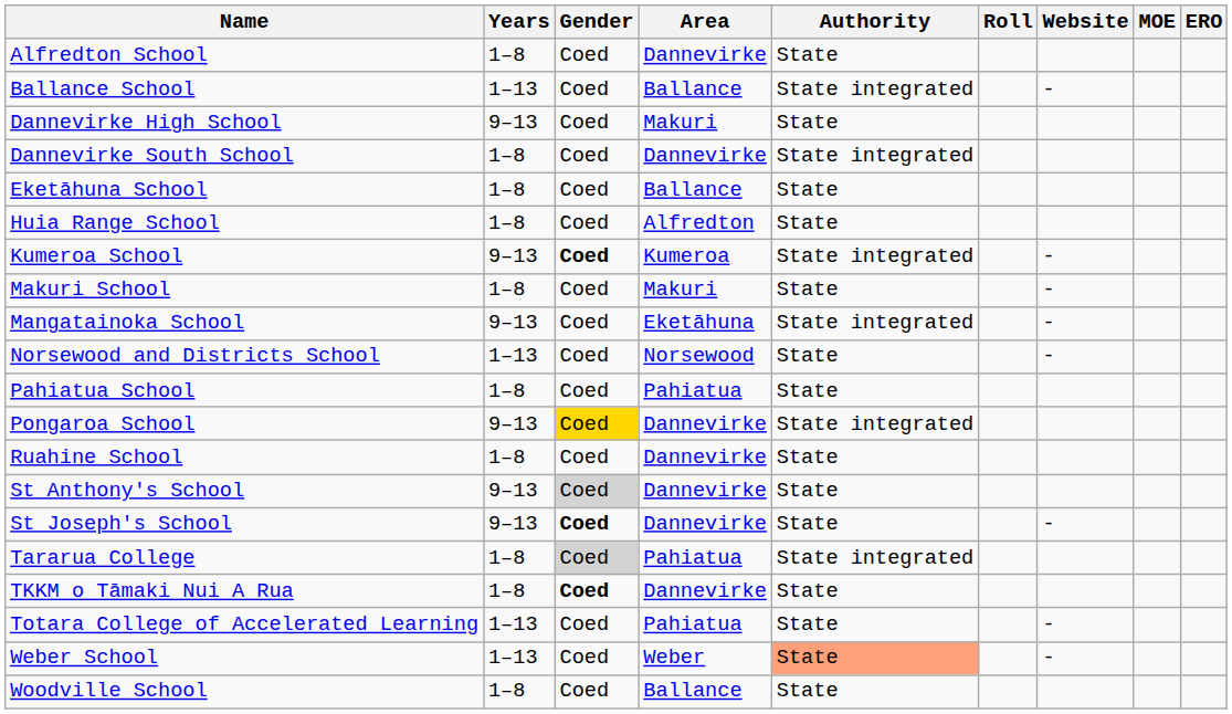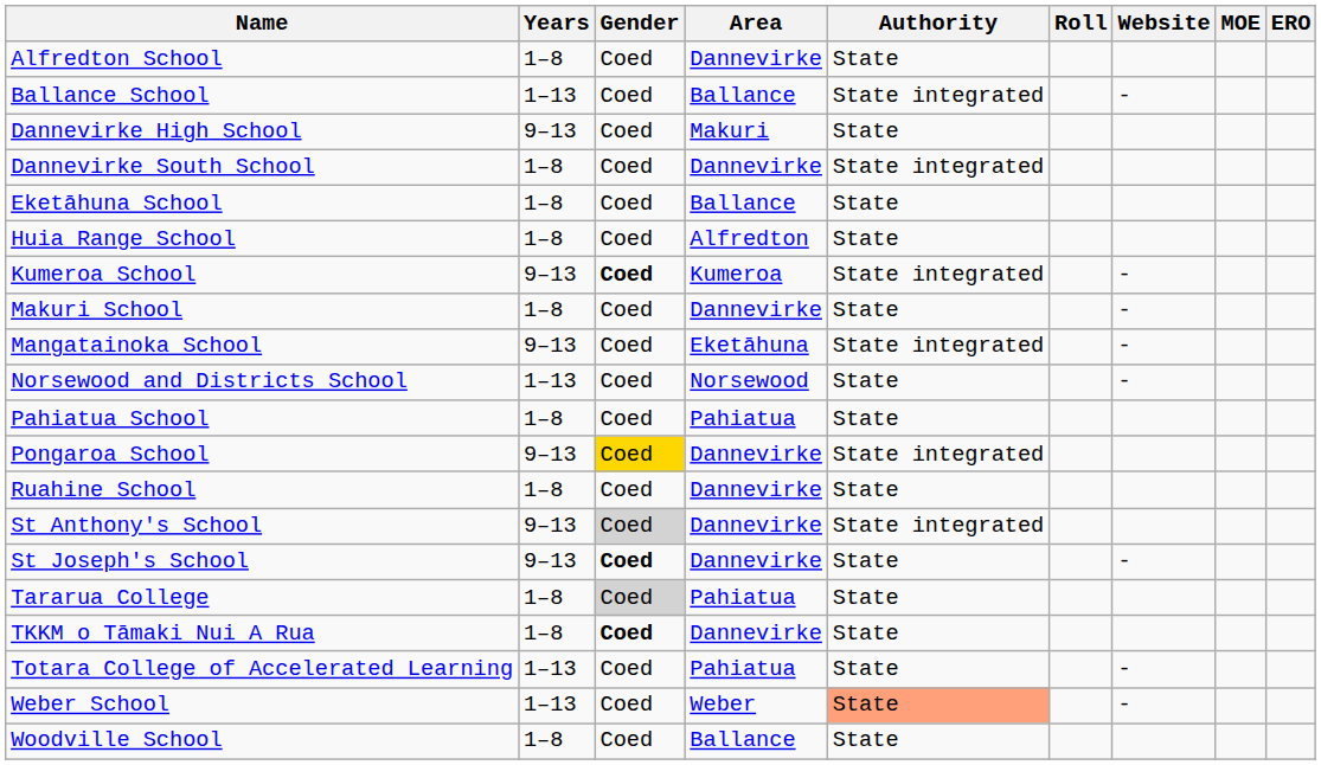 <table class="wikitable sortable">
 <tr>
 <th>Name</th>
 <th>Years</th>
 <th>Gender</th>
 <th>Area</th>
 <th>Authority</th>
 <th>Roll</th>
 <th>Website</th>
 <th>MOE</th>
 <th>ERO</th>
 </tr>
 <tr>
 <td><a href='#'>Alfredton School</a></td>
 <td>1–8</td>
 <td>Coed</td>
 <td><a href='#'>Dannevirke</a></td>
 <td>State</td>
 <td></td>
 <td></td>
 <td></td>
 <td></td>
 </tr>
 <tr>
 <td><a href='#'>Ballance School</a></td>
 <td>1–13</td>
 <td>Coed</td>
 <td><a href='#'>Ballance</a></td>
 <td>State integrated</td>
 <td></td>
 <td>-</td>
 <td></td>
 <td></td>
 </tr>
 <tr>
 <td><a href='#'>Dannevirke High School</a></td>
 <td>9–13</td>
 <td>Coed</td>
 <td><a href='#'>Makuri</a></td>
 <td>State</td>
 <td></td>
 <td></td>
 <td></td>
 <td></td>
 </tr>
 <tr>
 <td><a href='#'>Dannevirke South School</a></td>
 <td>1–8</td>
 <td>Coed</td>
 <td><a href='#'>Dannevirke</a></td>
 <td>State integrated</td>
 <td></td>
 <td></td>
 <td></td>
 <td></td>
 </tr>
 <tr>
 <td><a href='#'>Eketāhuna School</a></td>
 <td>1–8</td>
 <td>Coed</td>
 <td><a href='#'>Ballance</a></td>
 <td>State</td>
 <td></td>
 <td></td>
 <td></td>
 <td></td>
 </tr>
 <tr>
 <td><a href='#'>Huia Range School</a></td>
 <td>1–8</td>
 <td>Coed</td>
 <td><a href='#'>Alfredton</a></td>
 <td>State</td>
 <td></td>
 <td></td>
 <td></td>
 <td></td>
 </tr>
 <tr>
 <td><a href='#'>Kumeroa School</a></td>
 <td>9–13</td>
 <td><strong>Coed</strong></td>
 <td><a href='#'>Kumeroa</a></td>
 <td>State integrated</td>
 <td></td>
 <td>-</td>
 <td></td>
 <td></td>
 </tr>
 <tr>
 <td><a href='#'>Makuri School</a></td>
 <td>1–8</td>
 <td>Coed</td>
-<td><a href='#'>Makuri</a></td>
+<td><a href='#'>Dannevirke</a></td>
 <td>State</td>
 <td></td>
 <td>-</td>
 <td></td>
 <td></td>
 </tr>
 <tr>
 <td><a href='#'>Mangatainoka School</a></td>
 <td>9–13</td>
 <td>Coed</td>
 <td><a href='#'>Eketāhuna</a></td>
 <td>State integrated</td>
 <td></td>
 <td>-</td>
 <td></td>
 <td></td>
 </tr>
 <tr>
 <td><a href='#'>Norsewood and Districts School</a></td>
 <td>1–13</td>
 <td>Coed</td>
 <td><a href='#'>Norsewood</a></td>
 <td>State</td>
 <td></td>
 <td>-</td>
 <td></td>
 <td></td>
 </tr>
 <tr>
 <td><a href='#'>Pahiatua School</a></td>
 <td>1–8</td>
 <td>Coed</td>
 <td><a href='#'>Pahiatua</a></td>
 <td>State</td>
 <td></td>
 <td></td>
 <td></td>
 <td></td>
 </tr>
 <tr>
 <td><a href='#'>Pongaroa School</a></td>
 <td>9–13</td>
 <td style="background: gold;">Coed</td>
 <td><a href='#'>Dannevirke</a></td>
 <td>State integrated</td>
 <td></td>
 <td></td>
 <td></td>
 <td></td>
 </tr>
 <tr>
 <td><a href='#'>Ruahine School</a></td>
 <td>1–8</td>
 <td>Coed</td>
 <td><a href='#'>Dannevirke</a></td>
 <td>State</td>
 <td></td>
 <td></td>
 <td></td>
 <td></td>
 </tr>
 <tr>
 <td><a href='#'>St Anthony's School</a></td>
 <td>9–13</td>
 <td style="background: lightgrey;">Coed</td>
 <td><a href='#'>Dannevirke</a></td>
-<td>State</td>
+<td>State integrated</td>
 <td></td>
 <td></td>
 <td></td>
 <td></td>
 </tr>
 <tr>
 <td><a href='#'>St Joseph's School</a></td>
 <td>9–13</td>
 <td><strong>Coed</strong></td>
 <td><a href='#'>Dannevirke</a></td>
 <td>State</td>
 <td></td>
 <td>-</td>
 <td></td>
 <td></td>
 </tr>
 <tr>
 <td><a href='#'>Tararua College</a></td>
 <td>1–8</td>
 <td style="background: lightgrey;">Coed</td>
 <td><a href='#'>Pahiatua</a></td>
-<td>State integrated</td>
+<td>State</td>
 <td></td>
 <td></td>
 <td></td>
 <td></td>
 </tr>
 <tr>
 <td><a href='#'>TKKM o Tāmaki Nui A Rua</a></td>
 <td>1–8</td>
 <td><strong>Coed</strong></td>
 <td><a href='#'>Dannevirke</a></td>
 <td>State</td>
 <td></td>
 <td></td>
 <td></td>
 <td></td>
 </tr>
 <tr>
 <td><a href='#'>Totara College of Accelerated Learning</a></td>
 <td>1–13</td>
 <td>Coed</td>
 <td><a href='#'>Pahiatua</a></td>
 <td>State</td>
 <td></td>
 <td>-</td>
 <td></td>
 <td></td>
 </tr>
 <tr>
 <td><a href='#'>Weber School</a></td>
 <td>1–13</td>
 <td>Coed</td>
 <td><a href='#'>Weber</a></td>
 <td style="background: lightsalmon;">State</td>
 <td></td>
 <td>-</td>
 <td></td>
 <td></td>
 </tr>
 <tr>
 <td><a href='#'>Woodville School</a></td>
 <td>1–8</td>
 <td>Coed</td>
 <td><a href='#'>Ballance</a></td>
 <td>State</td>
 <td></td>
 <td></td>
 <td></td>
 <td></td>
 </tr>
 </table>
